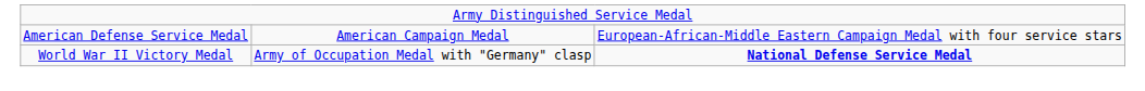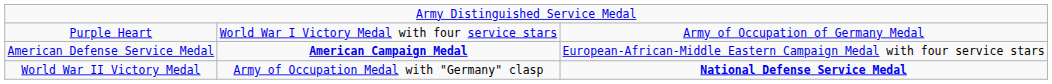 <table class="wikitable" style="margin:1em auto; text-align:center;">
 <tr>
 <td colspan="3"><a href='#'>Army Distinguished Service Medal</a></td>
 </tr>
 <tr>
+<td style="text-align:center;"><a href='#'>Purple Heart</a></td>
+<td><a href='#'>World War I Victory Medal</a> with four <a href='#'>service stars</a></td>
+<td><a href='#'>Army of Occupation of Germany Medal</a></td>
+</tr>
+<tr>
 <td><a href='#'>American Defense Service Medal</a></td>
-<td><a href='#'>American Campaign Medal</a></td>
+<td><strong><a href='#'>American Campaign Medal</a></strong></td>
 <td><a href='#'>European-African-Middle Eastern Campaign Medal</a> with four service stars</td>
 </tr>
 <tr>
 <td><a href='#'>World War II Victory Medal</a></td>
 <td><a href='#'>Army of Occupation Medal</a> with "Germany" clasp</td>
 <td><strong><a href='#'>National Defense Service Medal</a></strong></td>
 </tr>
 </table>
